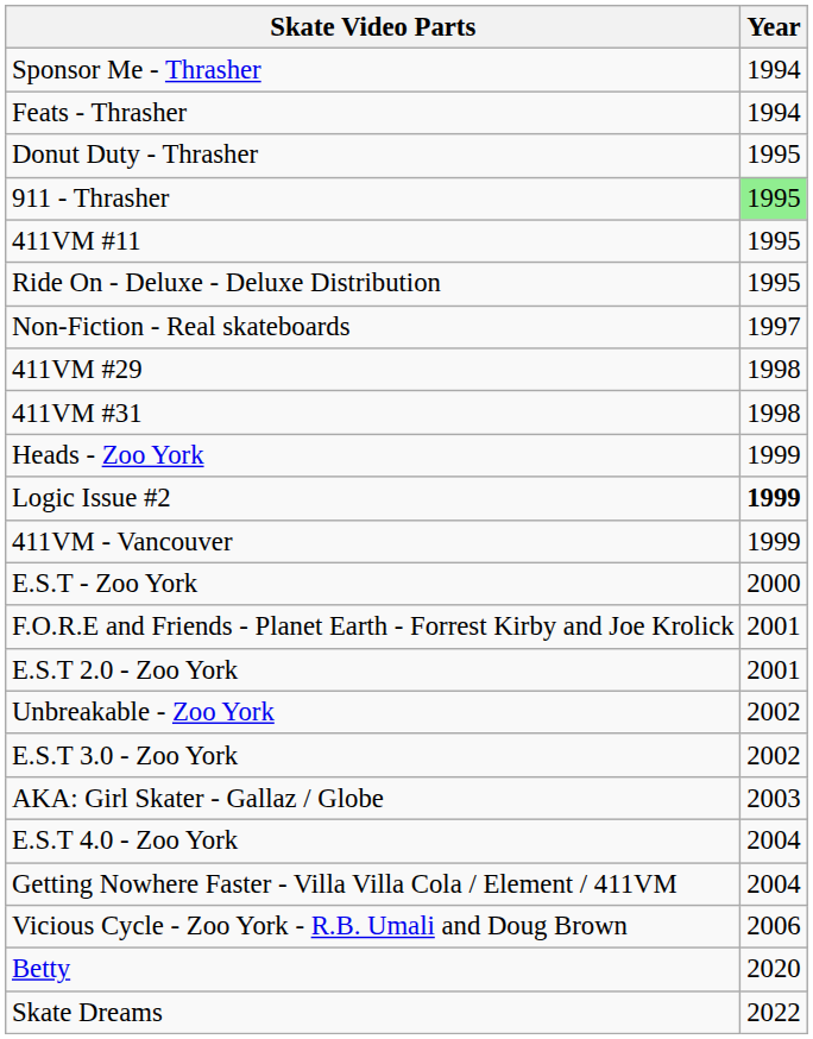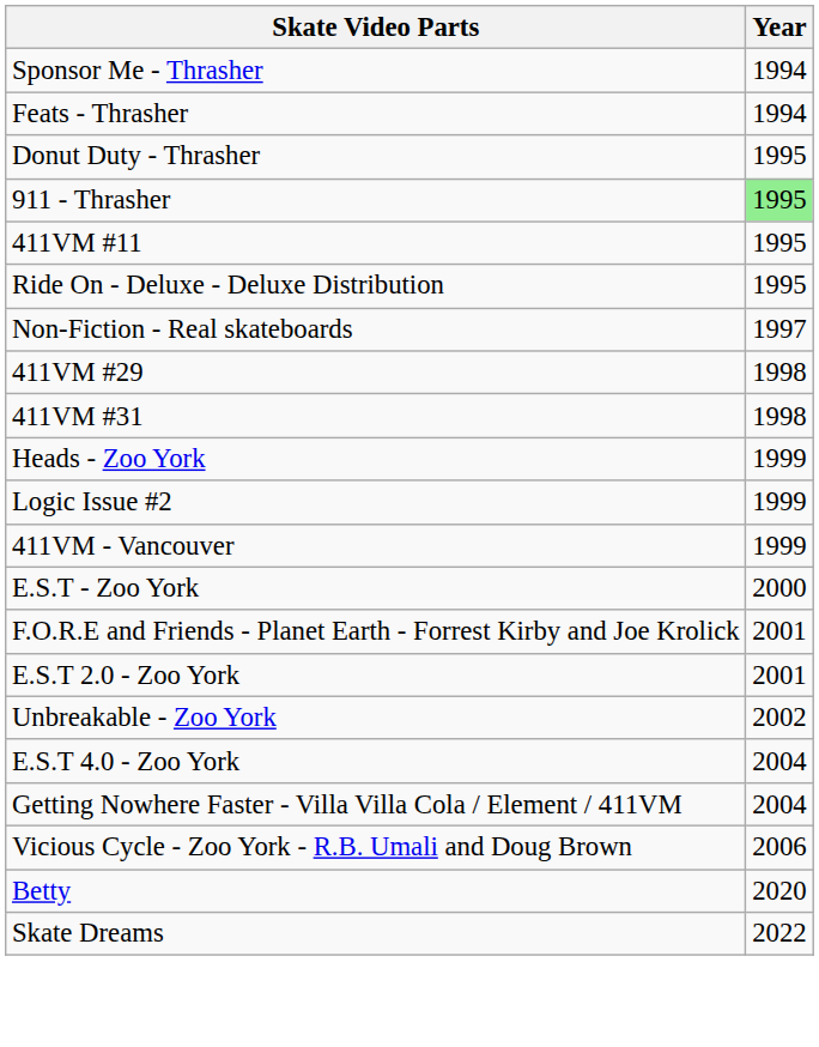 <table class="wikitable">
 <tr>
 <th>Skate Video Parts</th>
 <th>Year</th>
 </tr>
 <tr>
 <td>Sponsor Me - <a href='#'>Thrasher</a></td>
 <td>1994</td>
 </tr>
 <tr>
 <td>Feats - Thrasher</td>
 <td>1994</td>
 </tr>
 <tr>
 <td>Donut Duty - Thrasher</td>
 <td>1995</td>
 </tr>
 <tr>
 <td>911 - Thrasher</td>
 <td style="background: lightgreen;">1995</td>
 </tr>
 <tr>
 <td>411VM #11</td>
 <td>1995</td>
 </tr>
 <tr>
 <td>Ride On - Deluxe - Deluxe Distribution</td>
 <td>1995</td>
 </tr>
 <tr>
 <td>Non-Fiction - Real skateboards</td>
 <td>1997</td>
 </tr>
 <tr>
 <td>411VM #29</td>
 <td>1998</td>
 </tr>
 <tr>
 <td>411VM #31</td>
 <td>1998</td>
 </tr>
 <tr>
 <td>Heads - <a href='#'>Zoo York</a></td>
 <td>1999</td>
 </tr>
 <tr>
 <td>Logic Issue #2</td>
-<td><strong>1999</strong></td>
+<td>1999</td>
 </tr>
 <tr>
 <td>411VM - Vancouver</td>
 <td>1999</td>
 </tr>
 <tr>
 <td>E.S.T - Zoo York</td>
 <td>2000</td>
 </tr>
 <tr>
 <td>F.O.R.E and Friends - Planet Earth - Forrest Kirby and Joe Krolick</td>
 <td>2001</td>
 </tr>
 <tr>
 <td>E.S.T 2.0 - Zoo York</td>
 <td>2001</td>
 </tr>
 <tr>
 <td>Unbreakable - <a href='#'>Zoo York</a></td>
 <td>2002</td>
 </tr>
 <tr>
-<td>E.S.T 3.0 - Zoo York</td>
-<td>2002</td>
-</tr>
-<tr>
-<td>AKA: Girl Skater - Gallaz / Globe</td>
-<td>2003</td>
-</tr>
-<tr>
 <td>E.S.T 4.0 - Zoo York</td>
 <td>2004</td>
 </tr>
 <tr>
 <td>Getting Nowhere Faster - Villa Villa Cola / Element / 411VM</td>
 <td>2004</td>
 </tr>
 <tr>
 <td>Vicious Cycle - Zoo York - <a href='#'>R.B. Umali</a> and Doug Brown</td>
 <td>2006</td>
 </tr>
 <tr>
 <td><a href='#'>Betty</a></td>
 <td>2020</td>
 </tr>
 <tr>
 <td>Skate Dreams</td>
 <td>2022</td>
 </tr>
 </table>
